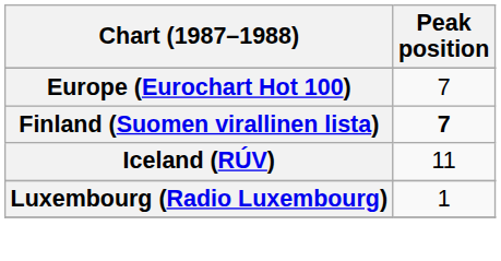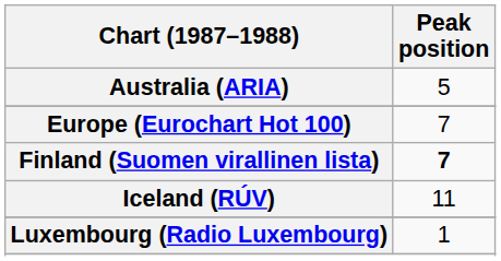 <table class="wikitable sortable plainrowheaders" style="text-align:center">
 <tr>
 <th scope="col">Chart (1987–1988)</th>
 <th scope="col">Peak<br>position</th>
+</tr>
+<tr>
+<th scope="row">Australia (<a href='#'>ARIA</a>)</th>
+<td>5</td>
 </tr>
 <tr>
 </tr>
 <tr>
 </tr>
 <tr>
 <th scope="row">Europe (<a href='#'>Eurochart Hot 100</a>)</th>
 <td>7</td>
 </tr>
 <tr>
 <th scope="row">Finland (<a href='#'>Suomen virallinen lista</a>)</th>
 <td><strong>7</strong></td>
 </tr>
 <tr>
 <th scope="row">Iceland (<a href='#'>RÚV</a>)</th>
 <td>11</td>
 </tr>
 <tr>
 </tr>
 <tr>
 <th scope="row">Luxembourg (<a href='#'>Radio Luxembourg</a>)</th>
 <td align="center">1</td>
 </tr>
 <tr>
 </tr>
 <tr>
 </tr>
 <tr>
 </tr>
 <tr>
 </tr>
 <tr>
 </tr>
 <tr>
 </tr>
 <tr>
 </tr>
 </table>
